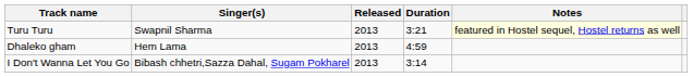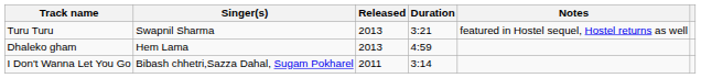 <table class="wikitable ">
 <tr>
 <th>Track name</th>
 <th>Singer(s)</th>
 <th>Released</th>
 <th>Duration</th>
 <th>Notes</th>
 <th></th>
 </tr>
 <tr>
 <td>Turu Turu</td>
 <td>Swapnil Sharma</td>
 <td>2013</td>
 <td>3:21</td>
-<td style="background: lightyellow;">featured in Hostel sequel, <a href='#'>Hostel returns</a> as well</td>
+<td>featured in Hostel sequel, <a href='#'>Hostel returns</a> as well</td>
 <td></td>
 </tr>
 <tr>
 <td>Dhaleko gham</td>
 <td>Hem Lama</td>
 <td>2013</td>
 <td>4:59</td>
 <td></td>
 <td></td>
 </tr>
 <tr>
 <td>I Don't Wanna Let You Go</td>
 <td>Bibash chhetri,Sazza Dahal, <a href='#'>Sugam Pokharel</a></td>
-<td>2013</td>
+<td>2011</td>
 <td>3:14</td>
 <td></td>
 <td></td>
 </tr>
 </table>
